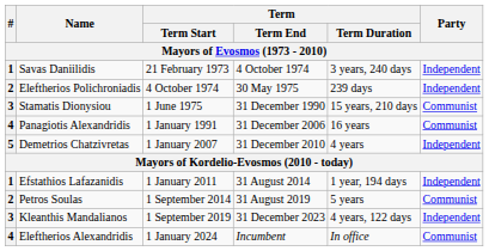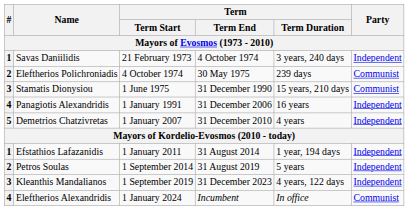 <table class="wikitable">
 <tr>
 <th rowspan="2">#</th>
 <th rowspan="2">Name</th>
 <th colspan="3">Term</th>
 <th rowspan="2">Party</th>
 </tr>
 <tr>
 <th>Term Start</th>
 <th>Term End</th>
 <th>Term Duration</th>
 </tr>
 <tr>
 <th colspan="6">Mayors of <a href='#'>Evosmos</a> (1973 - 2010)</th>
 </tr>
 <tr>
 <th>1</th>
 <td>Savas Daniilidis</td>
 <td>21 February 1973</td>
 <td>4 October 1974</td>
 <td>3 years, 240 days</td>
 <td><a href='#'>Independent</a></td>
 </tr>
 <tr>
 <th>2</th>
 <td>Eleftherios Polichroniadis</td>
 <td>4 October 1974</td>
 <td>30 May 1975</td>
 <td>239 days</td>
-<td><a href='#'>Independent</a></td>
+<td><a href='#'>Communist</a></td>
 </tr>
 <tr>
 <th>3</th>
 <td>Stamatis Dionysiou</td>
 <td>1 June 1975</td>
 <td>31 December 1990</td>
 <td>15 years, 210 days</td>
 <td><a href='#'>Communist</a></td>
 </tr>
 <tr>
 <th>4</th>
 <td>Panagiotis Alexandridis</td>
 <td>1 January 1991</td>
 <td>31 December 2006</td>
 <td>16 years</td>
-<td><a href='#'>Communist</a></td>
+<td><a href='#'>Independent</a></td>
 </tr>
 <tr>
 <th>5</th>
 <td>Demetrios Chatzivretas</td>
 <td>1 January 2007</td>
 <td>31 December 2010</td>
 <td>4 years</td>
 <td><a href='#'>Independent</a></td>
 </tr>
 <tr>
 <th colspan="6">Mayors of Kordelio-Evosmos (2010 - today)</th>
 </tr>
 <tr>
 <th>1</th>
 <td>Efstathios Lafazanidis</td>
 <td>1 January 2011</td>
 <td>31 August 2014</td>
 <td>1 year, 194 days</td>
 <td><a href='#'>Independent</a></td>
 </tr>
 <tr>
 <th>2</th>
 <td>Petros Soulas</td>
 <td>1 September 2014</td>
 <td>31 August 2019</td>
 <td>5 years</td>
-<td><a href='#'>Communist</a></td>
+<td><a href='#'>Independent</a></td>
 </tr>
 <tr>
 <th>3</th>
 <td>Kleanthis Mandalianos</td>
 <td>1 September 2019</td>
 <td>31 December 2023</td>
 <td>4 years, 122 days</td>
 <td><a href='#'>Independent</a></td>
 </tr>
 <tr>
 <th>4</th>
 <td>Eleftherios Alexandridis</td>
 <td>1 January 2024</td>
 <td><em>Incumbent</em></td>
 <td><em>In office</em></td>
 <td><a href='#'>Communist</a></td>
 </tr>
 </table>
